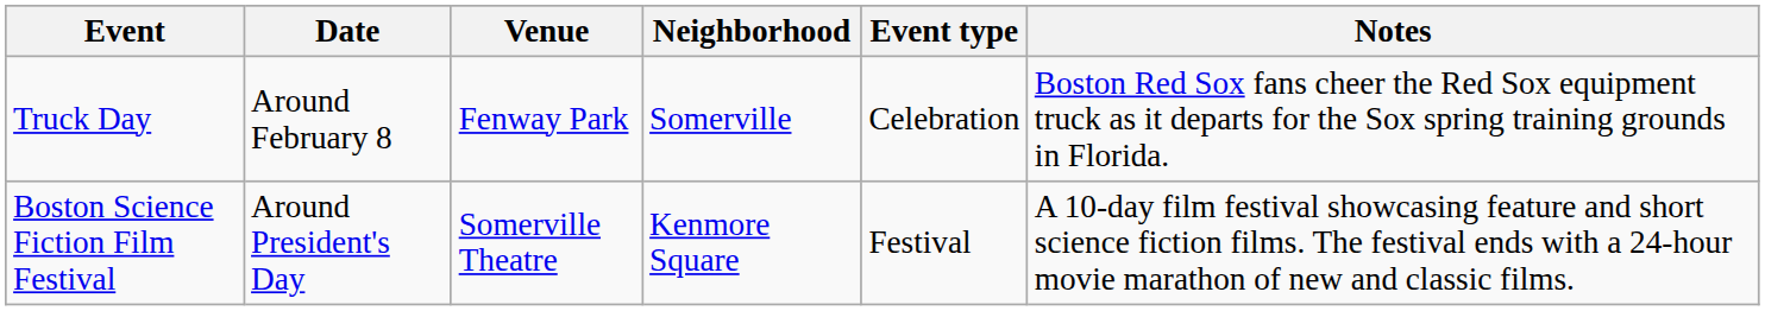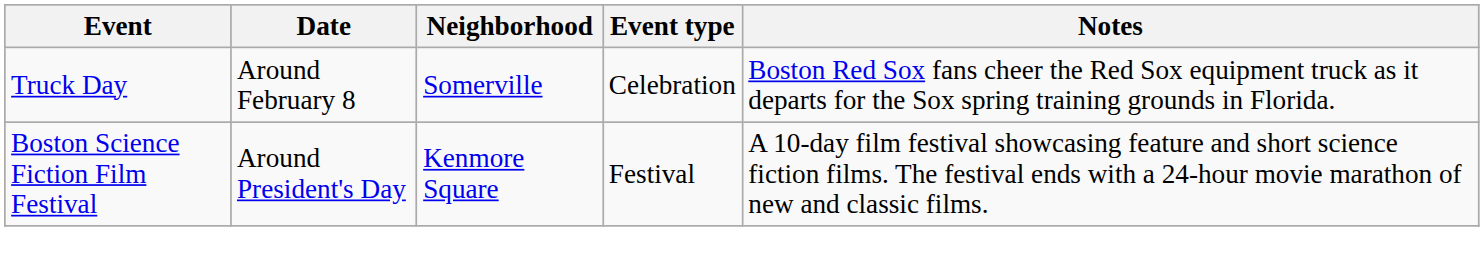 <table class="wikitable sortable">
 <tr>
 <th>Event</th>
 <th>Date</th>
-<th>Venue</th>
 <th>Neighborhood</th>
 <th>Event type</th>
 <th>Notes</th>
 </tr>
 <tr>
 <td><a href='#'>Truck Day</a></td>
 <td>Around February 8</td>
-<td><a href='#'>Fenway Park</a></td>
 <td><a href='#'>Somerville</a></td>
 <td>Celebration</td>
 <td><a href='#'>Boston Red Sox</a> fans cheer the Red Sox equipment truck as it departs for the Sox spring training grounds in Florida.</td>
 </tr>
 <tr>
 <td><a href='#'>Boston Science Fiction Film Festival</a></td>
 <td>Around <a href='#'>President's Day</a></td>
-<td><a href='#'>Somerville Theatre</a></td>
 <td><a href='#'>Kenmore Square</a></td>
 <td>Festival</td>
 <td>A 10-day film festival showcasing feature and short science fiction films. The festival ends with a 24-hour movie marathon of new and classic films.</td>
 </tr>
 </table>
